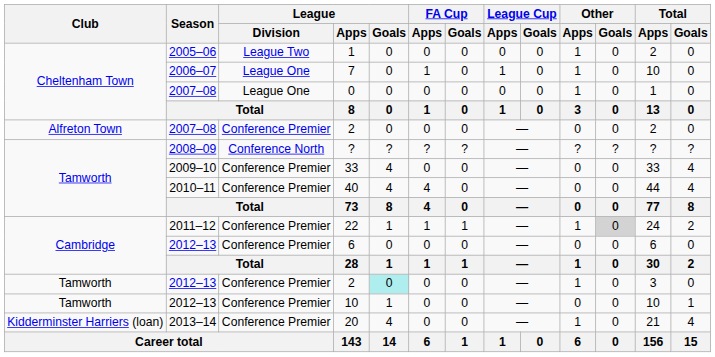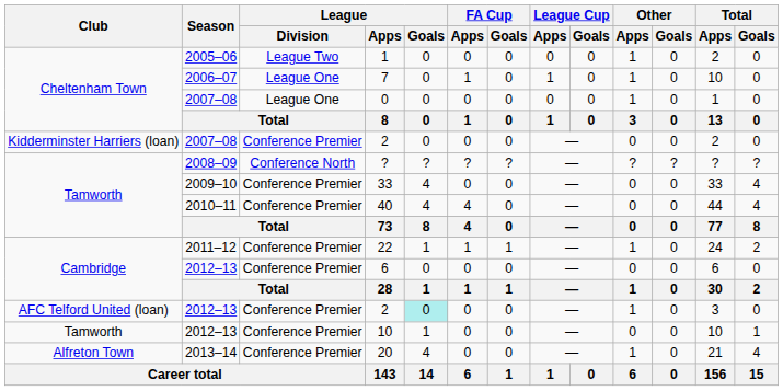 <table class="wikitable" style="text-align:center">
 <tr>
 <th rowspan=2>Club</th>
 <th rowspan=2>Season</th>
 <th colspan=3>League</th>
 <th colspan=2><a href='#'>FA Cup</a></th>
 <th colspan=2><a href='#'>League Cup</a></th>
 <th colspan=2>Other</th>
 <th colspan=2>Total</th>
 </tr>
 <tr>
 <th>Division</th>
 <th>Apps</th>
 <th>Goals</th>
 <th>Apps</th>
 <th>Goals</th>
 <th>Apps</th>
 <th>Goals</th>
 <th>Apps</th>
 <th>Goals</th>
 <th>Apps</th>
 <th>Goals</th>
 </tr>
 <tr>
 <td rowspan=4><a href='#'>Cheltenham Town</a></td>
 <td><a href='#'>2005–06</a></td>
 <td><a href='#'>League Two</a></td>
 <td>1</td>
 <td>0</td>
 <td>0</td>
 <td>0</td>
 <td>0</td>
 <td>0</td>
 <td>1</td>
 <td>0</td>
 <td>2</td>
 <td>0</td>
 </tr>
 <tr>
 <td><a href='#'>2006–07</a></td>
 <td><a href='#'>League One</a></td>
 <td>7</td>
 <td>0</td>
 <td>1</td>
 <td>0</td>
 <td>1</td>
 <td>0</td>
 <td>1</td>
 <td>0</td>
 <td>10</td>
 <td>0</td>
 </tr>
 <tr>
 <td><a href='#'>2007–08</a></td>
 <td>League One</td>
 <td>0</td>
 <td>0</td>
 <td>0</td>
 <td>0</td>
 <td>0</td>
 <td>0</td>
 <td>1</td>
 <td>0</td>
 <td>1</td>
 <td>0</td>
 </tr>
 <tr>
 <th colspan=2>Total</th>
 <th>8</th>
 <th>0</th>
 <th>1</th>
 <th>0</th>
 <th>1</th>
 <th>0</th>
 <th>3</th>
 <th>0</th>
 <th>13</th>
 <th>0</th>
 </tr>
 <tr>
-<td><a href='#'>Alfreton Town</a></td>
+<td><a href='#'>Kidderminster Harriers</a> (loan)</td>
 <td><a href='#'>2007–08</a></td>
 <td><a href='#'>Conference Premier</a></td>
 <td>2</td>
 <td>0</td>
 <td>0</td>
 <td>0</td>
 <td colspan=2>—</td>
 <td>0</td>
 <td>0</td>
 <td>2</td>
 <td>0</td>
 </tr>
 <tr>
 <td rowspan=4><a href='#'>Tamworth</a></td>
 <td><a href='#'>2008–09</a></td>
 <td><a href='#'>Conference North</a></td>
 <td>?</td>
 <td>?</td>
 <td>?</td>
 <td>?</td>
 <td colspan=2>—</td>
 <td>?</td>
 <td>?</td>
 <td>?</td>
 <td>?</td>
 </tr>
 <tr>
 <td>2009–10</td>
 <td>Conference Premier</td>
 <td>33</td>
 <td>4</td>
 <td>0</td>
 <td>0</td>
 <td colspan=2>—</td>
 <td>0</td>
 <td>0</td>
 <td>33</td>
 <td>4</td>
 </tr>
 <tr>
 <td>2010–11</td>
 <td>Conference Premier</td>
 <td>40</td>
 <td>4</td>
 <td>4</td>
 <td>0</td>
 <td colspan=2>—</td>
 <td>0</td>
 <td>0</td>
 <td>44</td>
 <td>4</td>
 </tr>
 <tr>
 <th colspan=2>Total</th>
 <th>73</th>
 <th>8</th>
 <th>4</th>
 <th>0</th>
 <th colspan=2>—</th>
 <th>0</th>
 <th>0</th>
 <th>77</th>
 <th>8</th>
 </tr>
 <tr>
 <td rowspan=3><a href='#'>Cambridge</a></td>
 <td>2011–12</td>
 <td>Conference Premier</td>
 <td>22</td>
 <td>1</td>
 <td>1</td>
 <td>1</td>
 <td colspan=2>—</td>
 <td>1</td>
-<td style="background: lightgrey;">0</td>
+<td>0</td>
 <td>24</td>
 <td>2</td>
 </tr>
 <tr>
 <td><a href='#'>2012–13</a></td>
 <td>Conference Premier</td>
 <td>6</td>
 <td>0</td>
 <td>0</td>
 <td>0</td>
 <td colspan=2>—</td>
 <td>0</td>
 <td>0</td>
 <td>6</td>
 <td>0</td>
 </tr>
 <tr>
 <th colspan=2>Total</th>
 <th>28</th>
 <th>1</th>
 <th>1</th>
 <th>1</th>
 <th colspan=2>—</th>
 <th>1</th>
 <th>0</th>
 <th>30</th>
 <th>2</th>
 </tr>
 <tr>
-<td>Tamworth</td>
+<td><a href='#'>AFC Telford United</a> (loan)</td>
 <td><a href='#'>2012–13</a></td>
 <td>Conference Premier</td>
 <td>2</td>
 <td style="background: paleturquoise;">0</td>
 <td>0</td>
 <td>0</td>
 <td colspan=2>—</td>
 <td>1</td>
 <td>0</td>
 <td>3</td>
 <td>0</td>
 </tr>
 <tr>
 <td>Tamworth</td>
 <td>2012–13</td>
 <td>Conference Premier</td>
 <td>10</td>
 <td>1</td>
 <td>0</td>
 <td>0</td>
 <td colspan=2>—</td>
 <td>0</td>
 <td>0</td>
 <td>10</td>
 <td>1</td>
 </tr>
 <tr>
-<td><a href='#'>Kidderminster Harriers</a> (loan)</td>
+<td><a href='#'>Alfreton Town</a></td>
 <td>2013–14</td>
 <td>Conference Premier</td>
 <td>20</td>
 <td>4</td>
 <td>0</td>
 <td>0</td>
 <td colspan=2>—</td>
 <td>1</td>
 <td>0</td>
 <td>21</td>
 <td>4</td>
 </tr>
 <tr>
 <th colspan=3>Career total</th>
 <th>143</th>
 <th>14</th>
 <th>6</th>
 <th>1</th>
 <th>1</th>
 <th>0</th>
 <th>6</th>
 <th>0</th>
 <th>156</th>
 <th>15</th>
 </tr>
 </table>
